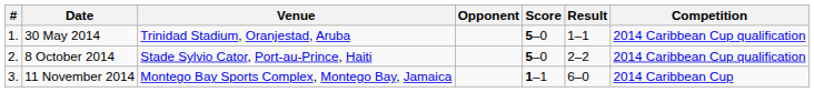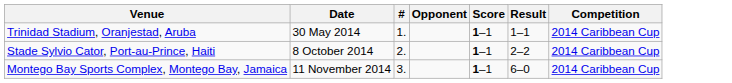 <table class="wikitable" style="font-size:95%;">
 <tr>
+<th>Venue</th>
+<th>Date</th>
 <th>#</th>
-<th>Date</th>
-<th>Venue</th>
 <th>Opponent</th>
 <th>Score</th>
 <th>Result</th>
 <th>Competition</th>
 </tr>
 <tr>
+<td><a href='#'>Trinidad Stadium</a>, <a href='#'>Oranjestad</a>, <a href='#'>Aruba</a></td>
+<td>30 May 2014</td>
 <td>1.</td>
-<td>30 May 2014</td>
-<td><a href='#'>Trinidad Stadium</a>, <a href='#'>Oranjestad</a>, <a href='#'>Aruba</a></td>
 <td></td>
-<td><strong>5</strong>–0</td>
+<td><strong>1</strong>–1</td>
 <td>1–1</td>
-<td><a href='#'>2014 Caribbean Cup qualification</a></td>
+<td><a href='#'>2014 Caribbean Cup</a></td>
 </tr>
 <tr>
+<td><a href='#'>Stade Sylvio Cator</a>, <a href='#'>Port-au-Prince</a>, <a href='#'>Haiti</a></td>
+<td>8 October 2014</td>
 <td>2.</td>
-<td>8 October 2014</td>
-<td><a href='#'>Stade Sylvio Cator</a>, <a href='#'>Port-au-Prince</a>, <a href='#'>Haiti</a></td>
 <td></td>
-<td><strong>5</strong>–0</td>
+<td><strong>1</strong>–1</td>
 <td>2–2</td>
-<td><a href='#'>2014 Caribbean Cup qualification</a></td>
+<td><a href='#'>2014 Caribbean Cup</a></td>
 </tr>
 <tr>
+<td><a href='#'>Montego Bay Sports Complex</a>, <a href='#'>Montego Bay</a>, <a href='#'>Jamaica</a></td>
+<td>11 November 2014</td>
 <td>3.</td>
-<td>11 November 2014</td>
-<td><a href='#'>Montego Bay Sports Complex</a>, <a href='#'>Montego Bay</a>, <a href='#'>Jamaica</a></td>
 <td></td>
 <td><strong>1</strong>–1</td>
 <td>6–0</td>
 <td><a href='#'>2014 Caribbean Cup</a></td>
 </tr>
 </table>
